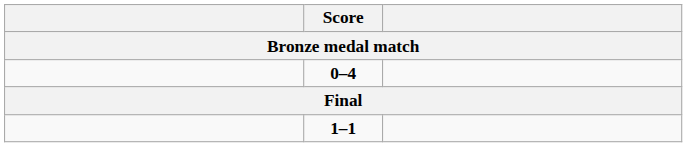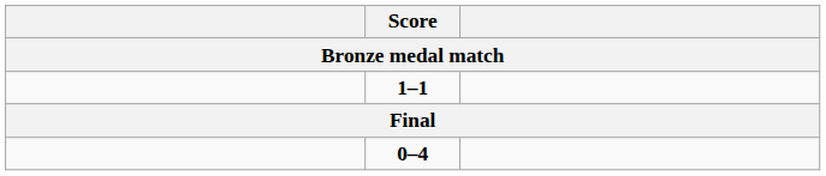 <table class="wikitable" style="text-align: left;">
 <tr>
 <th align="right" width="270"></th>
 <th width="65">Score</th>
 <th align="left" width="270"></th>
 </tr>
 <tr>
 <th colspan="3">Bronze medal match</th>
 </tr>
 <tr>
 <td></td>
-<td align=center><strong>0–4</strong></td>
+<td align=center><strong>1–1</strong></td>
 <td><strong></strong></td>
 </tr>
 <tr>
 <th colspan="3">Final</th>
 </tr>
 <tr>
 <td></td>
-<td align=center><strong>1–1</strong></td>
+<td align=center><strong>0–4</strong></td>
 <td><strong></strong></td>
 </tr>
 </table>
